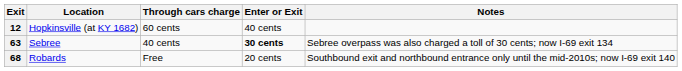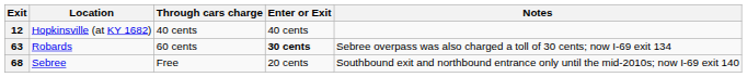 <table class="wikitable unsortable plainrowheaders">
 <tr>
 <th scope="col">Exit</th>
 <th scope="col">Location</th>
 <th scope="col">Through cars charge</th>
 <th scope="col">Enter or Exit</th>
 <th scope="col">Notes</th>
 </tr>
 <tr>
 <th scope="row">12</th>
 <td><a href='#'>Hopkinsville</a> (at <a href='#'>KY 1682</a>)</td>
-<td>60 cents</td>
+<td>40 cents</td>
 <td>40 cents</td>
 <td></td>
 </tr>
 <tr>
 <th scope="row">63</th>
-<td><a href='#'>Sebree</a></td>
-<td>40 cents</td>
+<td><a href='#'>Robards</a></td>
+<td>60 cents</td>
 <td><strong>30 cents</strong></td>
 <td>Sebree overpass was also charged a toll of 30 cents; now I-69 exit 134</td>
 </tr>
 <tr>
 <th scope="row">68</th>
-<td><a href='#'>Robards</a></td>
+<td><a href='#'>Sebree</a></td>
 <td>Free</td>
 <td>20 cents</td>
 <td>Southbound exit and northbound entrance only until the mid-2010s; now I-69 exit 140</td>
 </tr>
 </table>
